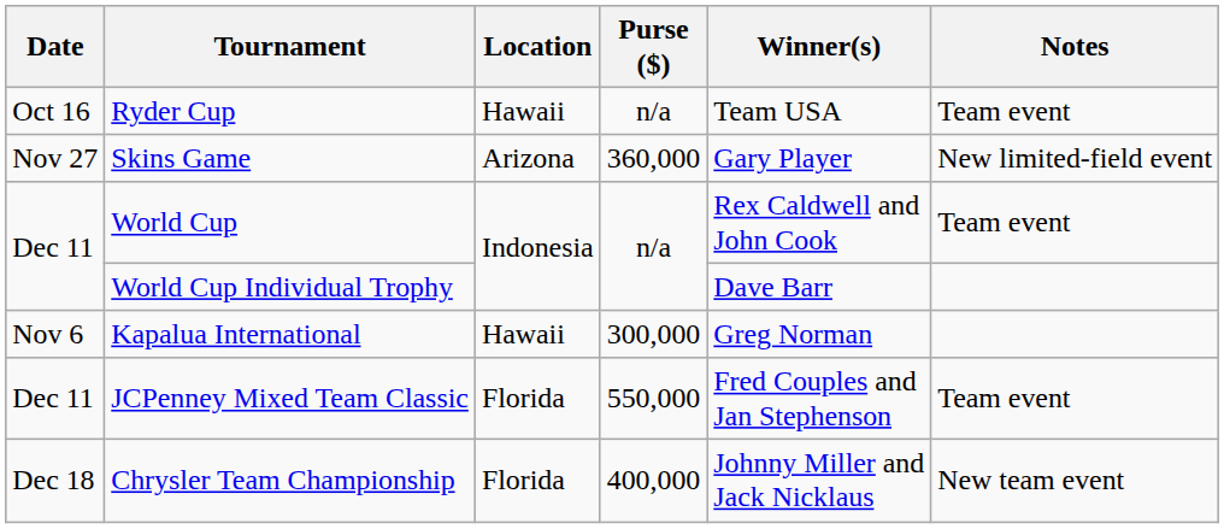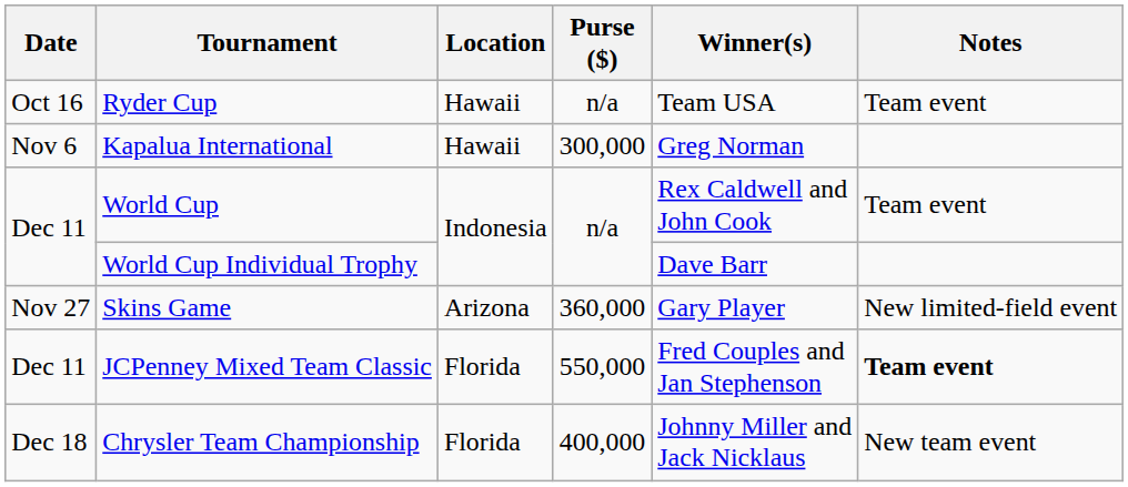 <table class="wikitable" style="font-size:95%">
 <tr>
 <th>Date</th>
 <th>Tournament</th>
 <th>Location</th>
 <th>Purse<br>($)</th>
 <th>Winner(s)</th>
 <th>Notes</th>
 </tr>
 <tr>
 <td>Oct 16</td>
 <td><a href='#'>Ryder Cup</a></td>
 <td>Hawaii</td>
 <td align=center>n/a</td>
 <td> Team USA</td>
 <td>Team event</td>
 </tr>
 <tr>
-<td>Nov 27</td>
-<td><a href='#'>Skins Game</a></td>
-<td>Arizona</td>
-<td align=right>360,000</td>
-<td> <a href='#'>Gary Player</a></td>
-<td>New limited-field event</td>
+<td>Nov 6</td>
+<td><a href='#'>Kapalua International</a></td>
+<td>Hawaii</td>
+<td align=right>300,000</td>
+<td> <a href='#'>Greg Norman</a></td>
+<td></td>
 </tr>
 <tr>
 <td rowspan=2>Dec 11</td>
 <td><a href='#'>World Cup</a></td>
 <td rowspan=2>Indonesia</td>
 <td rowspan=2 align=center>n/a</td>
 <td> <a href='#'>Rex Caldwell</a> and<br> <a href='#'>John Cook</a></td>
 <td>Team event</td>
 </tr>
 <tr>
 <td><a href='#'>World Cup Individual Trophy</a></td>
 <td> <a href='#'>Dave Barr</a></td>
 <td></td>
 </tr>
 <tr>
-<td>Nov 6</td>
-<td><a href='#'>Kapalua International</a></td>
-<td>Hawaii</td>
-<td align=right>300,000</td>
-<td> <a href='#'>Greg Norman</a></td>
-<td></td>
+<td>Nov 27</td>
+<td><a href='#'>Skins Game</a></td>
+<td>Arizona</td>
+<td align=right>360,000</td>
+<td> <a href='#'>Gary Player</a></td>
+<td>New limited-field event</td>
 </tr>
 <tr>
 <td>Dec 11</td>
 <td><a href='#'>JCPenney Mixed Team Classic</a></td>
 <td>Florida</td>
 <td align=right>550,000</td>
 <td> <a href='#'>Fred Couples</a> and<br> <a href='#'>Jan Stephenson</a></td>
-<td>Team event</td>
+<td><strong>Team event</strong></td>
 </tr>
 <tr>
 <td>Dec 18</td>
 <td><a href='#'>Chrysler Team Championship</a></td>
 <td>Florida</td>
 <td align=right>400,000</td>
 <td> <a href='#'>Johnny Miller</a> and<br> <a href='#'>Jack Nicklaus</a></td>
 <td>New team event</td>
 </tr>
 </table>
